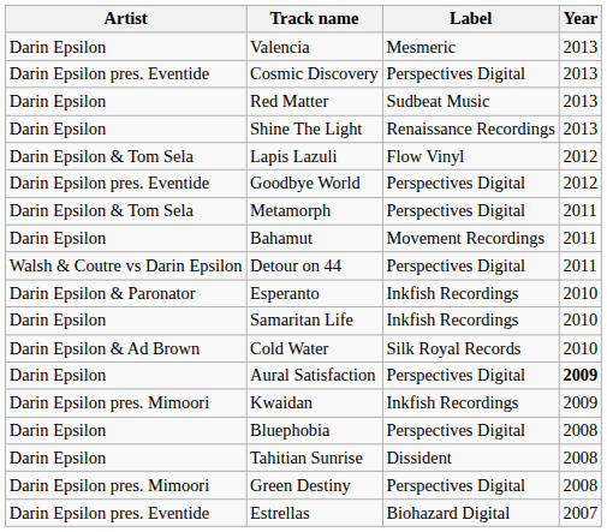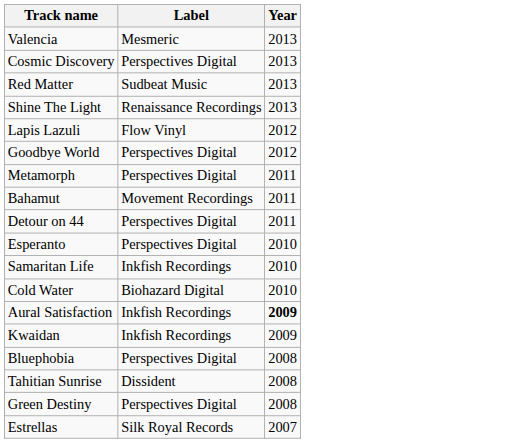 <table class="wikitable">
 <tr>
-<th>Artist</th>
 <th>Track name</th>
 <th>Label</th>
 <th>Year</th>
 </tr>
 <tr>
-<td>Darin Epsilon</td>
 <td>Valencia</td>
 <td>Mesmeric</td>
 <td>2013</td>
 </tr>
 <tr>
-<td>Darin Epsilon pres. Eventide</td>
 <td>Cosmic Discovery</td>
 <td>Perspectives Digital</td>
 <td>2013</td>
 </tr>
 <tr>
-<td>Darin Epsilon</td>
 <td>Red Matter</td>
 <td>Sudbeat Music</td>
 <td>2013</td>
 </tr>
 <tr>
-<td>Darin Epsilon</td>
 <td>Shine The Light</td>
 <td>Renaissance Recordings</td>
 <td>2013</td>
 </tr>
 <tr>
-<td>Darin Epsilon & Tom Sela</td>
 <td>Lapis Lazuli</td>
 <td>Flow Vinyl</td>
 <td>2012</td>
 </tr>
 <tr>
-<td>Darin Epsilon pres. Eventide</td>
 <td>Goodbye World</td>
 <td>Perspectives Digital</td>
 <td>2012</td>
 </tr>
 <tr>
-<td>Darin Epsilon & Tom Sela</td>
 <td>Metamorph</td>
 <td>Perspectives Digital</td>
 <td>2011</td>
 </tr>
 <tr>
-<td>Darin Epsilon</td>
 <td>Bahamut</td>
 <td>Movement Recordings</td>
 <td>2011</td>
 </tr>
 <tr>
-<td>Walsh & Coutre vs Darin Epsilon</td>
 <td>Detour on 44</td>
 <td>Perspectives Digital</td>
 <td>2011</td>
 </tr>
 <tr>
-<td>Darin Epsilon & Paronator</td>
 <td>Esperanto</td>
-<td>Inkfish Recordings</td>
+<td>Perspectives Digital</td>
 <td>2010</td>
 </tr>
 <tr>
-<td>Darin Epsilon</td>
 <td>Samaritan Life</td>
 <td>Inkfish Recordings</td>
 <td>2010</td>
 </tr>
 <tr>
-<td>Darin Epsilon & Ad Brown</td>
 <td>Cold Water</td>
-<td>Silk Royal Records</td>
+<td>Biohazard Digital</td>
 <td>2010</td>
 </tr>
 <tr>
-<td>Darin Epsilon</td>
 <td>Aural Satisfaction</td>
-<td>Perspectives Digital</td>
+<td>Inkfish Recordings</td>
 <td><strong>2009</strong></td>
 </tr>
 <tr>
-<td>Darin Epsilon pres. Mimoori</td>
 <td>Kwaidan</td>
 <td>Inkfish Recordings</td>
 <td>2009</td>
 </tr>
 <tr>
-<td>Darin Epsilon</td>
 <td>Bluephobia</td>
 <td>Perspectives Digital</td>
 <td>2008</td>
 </tr>
 <tr>
-<td>Darin Epsilon</td>
 <td>Tahitian Sunrise</td>
 <td>Dissident</td>
 <td>2008</td>
 </tr>
 <tr>
-<td>Darin Epsilon pres. Mimoori</td>
 <td>Green Destiny</td>
 <td>Perspectives Digital</td>
 <td>2008</td>
 </tr>
 <tr>
-<td>Darin Epsilon pres. Eventide</td>
 <td>Estrellas</td>
-<td>Biohazard Digital</td>
+<td>Silk Royal Records</td>
 <td>2007</td>
 </tr>
 </table>
